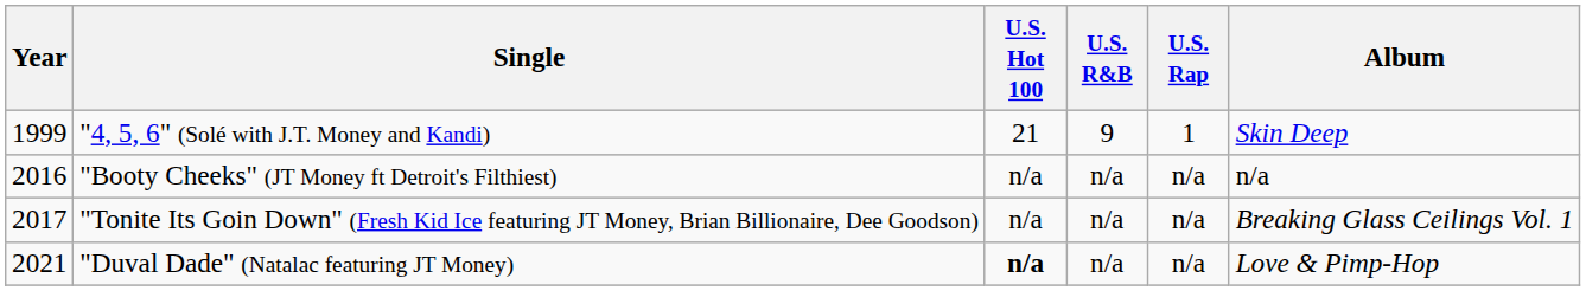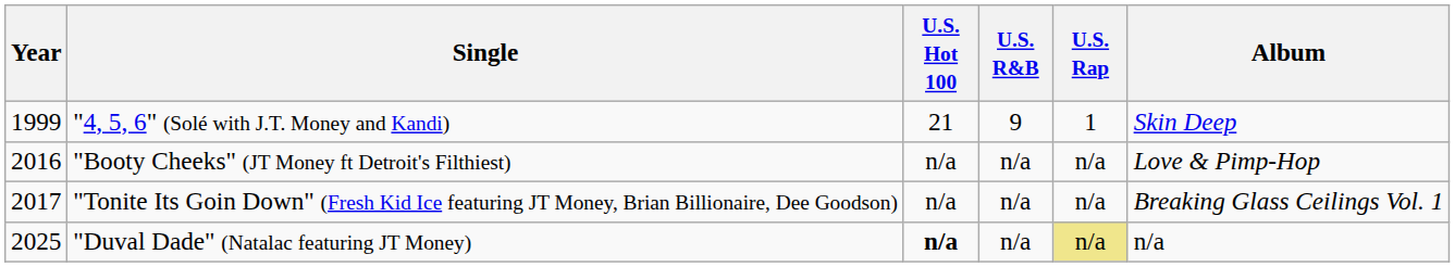 <table class="wikitable">
 <tr>
 <th>Year</th>
 <th>Single</th>
 <th width="40"><small><a href='#'>U.S. Hot 100</a></small></th>
 <th width="40"><small><a href='#'>U.S. R&B</a></small></th>
 <th width="40"><small><a href='#'>U.S. Rap</a></small></th>
 <th>Album</th>
 </tr>
 <tr>
 <td>1999</td>
 <td>"<a href='#'>4, 5, 6</a>" <small>(Solé with J.T. Money and <a href='#'>Kandi</a>)</small></td>
 <td align="center">21</td>
 <td align="center">9</td>
 <td align="center">1</td>
 <td><em><a href='#'>Skin Deep</a></em></td>
 </tr>
 <tr>
 <td>2016</td>
 <td>"Booty Cheeks" <small>(JT Money ft Detroit's Filthiest)</small></td>
 <td align="center">n/a</td>
 <td align="center">n/a</td>
 <td align="center">n/a</td>
-<td>n/a</td>
+<td><em>Love & Pimp-Hop</em></td>
 </tr>
 <tr>
 <td>2017</td>
 <td>"Tonite Its Goin Down" <small>(<a href='#'>Fresh Kid Ice</a> featuring JT Money, Brian Billionaire, Dee Goodson)</small></td>
 <td align="center">n/a</td>
 <td align="center">n/a</td>
 <td align="center">n/a</td>
 <td><em>Breaking Glass Ceilings Vol. 1</em></td>
 </tr>
 <tr>
-<td>2021</td>
+<td>2025</td>
 <td>"Duval Dade" <small>(Natalac featuring JT Money)</small></td>
 <td align="center"><strong>n/a</strong></td>
 <td align="center">n/a</td>
-<td align="center">n/a</td>
-<td><em>Love & Pimp-Hop</em></td>
+<td align="center" style="background: khaki;">n/a</td>
+<td>n/a</td>
 </tr>
 </table>
